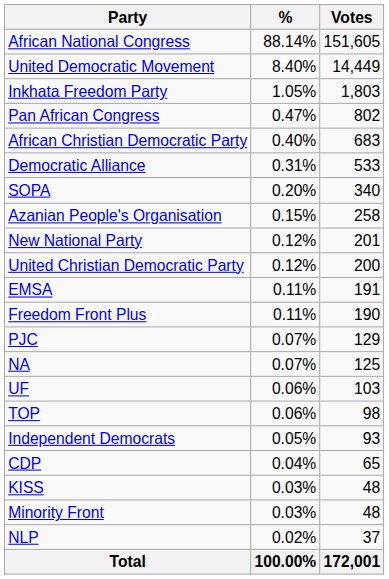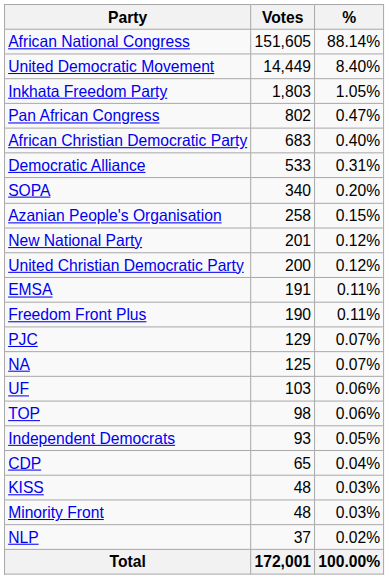 <table class="wikitable" style="font-size: 95%; text-align: right">
 <tr>
 <th>Party</th>
+<th>Votes</th>
 <th>%</th>
-<th>Votes</th>
 </tr>
 <tr>
 <td align=left><a href='#'>African National Congress</a></td>
+<td>151,605</td>
 <td>88.14%</td>
-<td>151,605</td>
 </tr>
 <tr>
 <td align=left><a href='#'>United Democratic Movement</a></td>
+<td>14,449</td>
 <td>8.40%</td>
-<td>14,449</td>
 </tr>
 <tr>
 <td align=left><a href='#'>Inkhata Freedom Party</a></td>
+<td>1,803</td>
 <td>1.05%</td>
-<td>1,803</td>
 </tr>
 <tr>
 <td align=left><a href='#'>Pan African Congress</a></td>
+<td>802</td>
 <td>0.47%</td>
-<td>802</td>
 </tr>
 <tr>
 <td align=left><a href='#'>African Christian Democratic Party</a></td>
+<td>683</td>
 <td>0.40%</td>
-<td>683</td>
 </tr>
 <tr>
 <td align=left><a href='#'>Democratic Alliance</a></td>
+<td>533</td>
 <td>0.31%</td>
-<td>533</td>
 </tr>
 <tr>
 <td align=left><a href='#'>SOPA</a></td>
+<td>340</td>
 <td>0.20%</td>
-<td>340</td>
 </tr>
 <tr>
 <td align=left><a href='#'>Azanian People's Organisation</a></td>
+<td>258</td>
 <td>0.15%</td>
-<td>258</td>
 </tr>
 <tr>
 <td align=left><a href='#'>New National Party</a></td>
+<td>201</td>
 <td>0.12%</td>
-<td>201</td>
 </tr>
 <tr>
 <td align=left><a href='#'>United Christian Democratic Party</a></td>
+<td>200</td>
 <td>0.12%</td>
-<td>200</td>
 </tr>
 <tr>
 <td align=left><a href='#'>EMSA</a></td>
+<td>191</td>
 <td>0.11%</td>
-<td>191</td>
 </tr>
 <tr>
 <td align=left><a href='#'>Freedom Front Plus</a></td>
+<td>190</td>
 <td>0.11%</td>
-<td>190</td>
 </tr>
 <tr>
 <td align=left><a href='#'>PJC</a></td>
+<td>129</td>
 <td>0.07%</td>
-<td>129</td>
 </tr>
 <tr>
 <td align=left><a href='#'>NA</a></td>
+<td>125</td>
 <td>0.07%</td>
-<td>125</td>
 </tr>
 <tr>
 <td align=left><a href='#'>UF</a></td>
+<td>103</td>
 <td>0.06%</td>
-<td>103</td>
 </tr>
 <tr>
 <td align=left><a href='#'>TOP</a></td>
+<td>98</td>
 <td>0.06%</td>
-<td>98</td>
 </tr>
 <tr>
 <td align=left><a href='#'>Independent Democrats</a></td>
+<td>93</td>
 <td>0.05%</td>
-<td>93</td>
 </tr>
 <tr>
 <td align=left><a href='#'>CDP</a></td>
+<td>65</td>
 <td>0.04%</td>
-<td>65</td>
 </tr>
 <tr>
 <td align=left><a href='#'>KISS</a></td>
+<td>48</td>
 <td>0.03%</td>
-<td>48</td>
 </tr>
 <tr>
 <td align=left><a href='#'>Minority Front</a></td>
+<td>48</td>
 <td>0.03%</td>
-<td>48</td>
 </tr>
 <tr>
 <td align=left><a href='#'>NLP</a></td>
+<td>37</td>
 <td>0.02%</td>
-<td>37</td>
 </tr>
 <tr>
 <th align=left>Total</th>
+<th>172,001</th>
 <th>100.00%</th>
-<th>172,001</th>
 </tr>
 </table>
